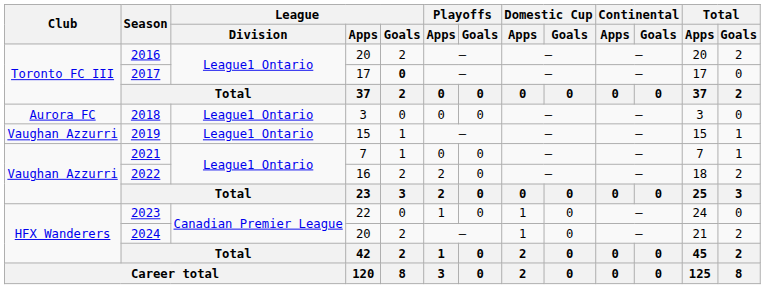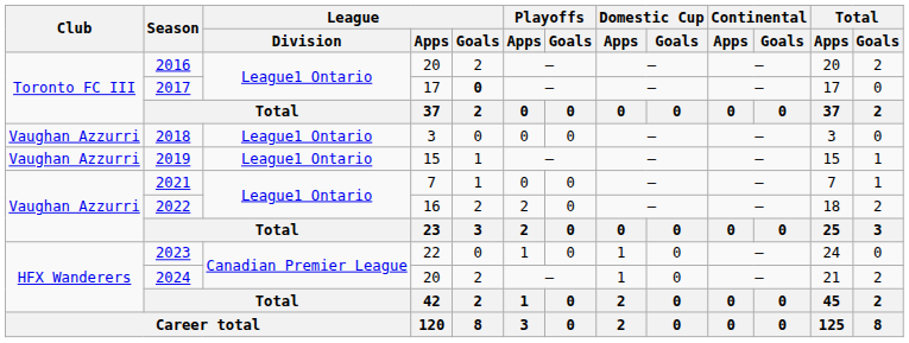 <table class="wikitable" style="text-align: center">
 <tr>
 <th rowspan="2">Club</th>
 <th rowspan="2">Season</th>
 <th colspan="3">League</th>
 <th colspan="2">Playoffs</th>
 <th colspan="2">Domestic Cup</th>
 <th colspan="2">Continental</th>
 <th colspan="2">Total</th>
 </tr>
 <tr>
 <th>Division</th>
 <th>Apps</th>
 <th>Goals</th>
 <th>Apps</th>
 <th>Goals</th>
 <th>Apps</th>
 <th>Goals</th>
 <th>Apps</th>
 <th>Goals</th>
 <th>Apps</th>
 <th>Goals</th>
 </tr>
 <tr>
 <td rowspan=3><a href='#'>Toronto FC III</a></td>
 <td><a href='#'>2016</a></td>
 <td rowspan=2><a href='#'>League1 Ontario</a></td>
 <td>20</td>
 <td>2</td>
 <td colspan="2">–</td>
 <td colspan="2">–</td>
 <td colspan="2">–</td>
 <td>20</td>
 <td>2</td>
 </tr>
 <tr>
 <td><a href='#'>2017</a></td>
 <td>17</td>
 <td><strong>0</strong></td>
 <td colspan="2">–</td>
 <td colspan="2">–</td>
 <td colspan="2">–</td>
 <td>17</td>
 <td>0</td>
 </tr>
 <tr>
 <th colspan="2"><strong>Total</strong></th>
 <th>37</th>
 <th>2</th>
 <th>0</th>
 <th>0</th>
 <th>0</th>
 <th>0</th>
 <th>0</th>
 <th>0</th>
 <th>37</th>
 <th>2</th>
 </tr>
 <tr>
-<td><a href='#'>Aurora FC</a></td>
+<td><a href='#'>Vaughan Azzurri</a></td>
 <td><a href='#'>2018</a></td>
 <td><a href='#'>League1 Ontario</a></td>
 <td>3</td>
 <td>0</td>
 <td>0</td>
 <td>0</td>
 <td colspan="2">–</td>
 <td colspan="2">–</td>
 <td>3</td>
 <td>0</td>
 </tr>
 <tr>
 <td><a href='#'>Vaughan Azzurri</a></td>
 <td><a href='#'>2019</a></td>
 <td><a href='#'>League1 Ontario</a></td>
 <td>15</td>
 <td>1</td>
 <td colspan="2">–</td>
 <td colspan="2">–</td>
 <td colspan="2">–</td>
 <td>15</td>
 <td>1</td>
 </tr>
 <tr>
 <td rowspan=3><a href='#'>Vaughan Azzurri</a></td>
 <td><a href='#'>2021</a></td>
 <td rowspan=2><a href='#'>League1 Ontario</a></td>
 <td>7</td>
 <td>1</td>
 <td>0</td>
 <td>0</td>
 <td colspan="2">–</td>
 <td colspan="2">–</td>
 <td>7</td>
 <td>1</td>
 </tr>
 <tr>
 <td><a href='#'>2022</a></td>
 <td>16</td>
 <td>2</td>
 <td>2</td>
 <td>0</td>
 <td colspan="2">–</td>
 <td colspan="2">–</td>
 <td>18</td>
 <td>2</td>
 </tr>
 <tr>
 <th colspan="2"><strong>Total</strong></th>
 <th>23</th>
 <th>3</th>
 <th>2</th>
 <th>0</th>
 <th>0</th>
 <th>0</th>
 <th>0</th>
 <th>0</th>
 <th>25</th>
 <th>3</th>
 </tr>
 <tr>
 <td rowspan=3><a href='#'>HFX Wanderers</a></td>
 <td><a href='#'>2023</a></td>
 <td rowspan=2><a href='#'>Canadian Premier League</a></td>
 <td>22</td>
 <td>0</td>
 <td>1</td>
 <td>0</td>
 <td>1</td>
 <td>0</td>
 <td colspan="2">–</td>
 <td>24</td>
 <td>0</td>
 </tr>
 <tr>
 <td><a href='#'>2024</a></td>
 <td>20</td>
 <td>2</td>
 <td colspan="2">—</td>
 <td>1</td>
 <td>0</td>
 <td colspan="2">–</td>
 <td>21</td>
 <td>2</td>
 </tr>
 <tr>
 <th colspan="2"><strong>Total</strong></th>
 <th>42</th>
 <th>2</th>
 <th>1</th>
 <th>0</th>
 <th>2</th>
 <th>0</th>
 <th>0</th>
 <th>0</th>
 <th>45</th>
 <th>2</th>
 </tr>
 <tr>
 <th colspan="3"><strong>Career total</strong></th>
 <th>120</th>
 <th>8</th>
 <th>3</th>
 <th>0</th>
 <th>2</th>
 <th>0</th>
 <th>0</th>
 <th>0</th>
 <th>125</th>
 <th>8</th>
 </tr>
 </table>
